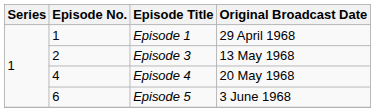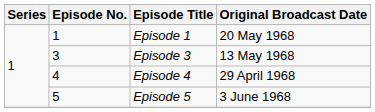 <table class="wikitable">
 <tr>
 <th>Series</th>
 <th>Episode No.</th>
 <th>Episode Title</th>
 <th>Original Broadcast Date</th>
 </tr>
 <tr>
 <td rowspan="4">1</td>
 <td>1</td>
 <td><em>Episode 1</em></td>
-<td>29 April 1968</td>
+<td>20 May 1968</td>
 </tr>
 <tr>
-<td>2</td>
+<td>3</td>
 <td><em>Episode 3</em></td>
 <td>13 May 1968</td>
 </tr>
 <tr>
 <td>4</td>
 <td><em>Episode 4</em></td>
-<td>20 May 1968</td>
+<td>29 April 1968</td>
 </tr>
 <tr>
-<td>6</td>
+<td>5</td>
 <td><em>Episode 5</em></td>
 <td>3 June 1968</td>
 </tr>
 <tr>
 </tr>
 </table>
